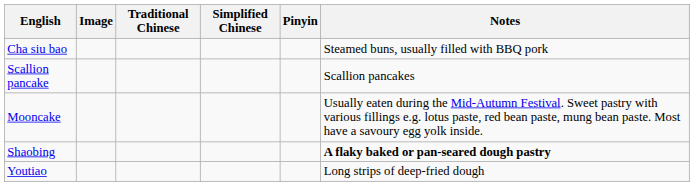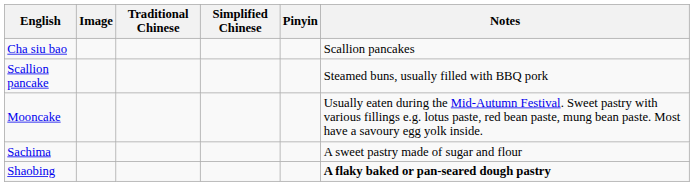 <table class="wikitable">
 <tr>
 <th>English</th>
 <th>Image</th>
 <th>Traditional Chinese</th>
 <th>Simplified Chinese</th>
 <th>Pinyin</th>
 <th>Notes</th>
 </tr>
 <tr>
 <td><a href='#'>Cha siu bao</a></td>
 <td></td>
 <td></td>
 <td></td>
 <td></td>
-<td>Steamed buns, usually filled with BBQ pork</td>
+<td>Scallion pancakes</td>
 </tr>
 <tr>
 <td><a href='#'>Scallion pancake</a></td>
 <td></td>
 <td></td>
 <td></td>
 <td></td>
-<td>Scallion pancakes</td>
+<td>Steamed buns, usually filled with BBQ pork</td>
 </tr>
 <tr>
 <td><a href='#'>Mooncake</a></td>
 <td></td>
 <td></td>
 <td></td>
 <td></td>
 <td>Usually eaten during the <a href='#'>Mid-Autumn Festival</a>. Sweet pastry with various fillings e.g. lotus paste, red bean paste, mung bean paste. Most have a savoury egg yolk inside.</td>
 </tr>
 <tr>
+<td><a href='#'>Sachima</a></td>
+<td></td>
+<td></td>
+<td></td>
+<td></td>
+<td>A sweet pastry made of sugar and flour</td>
+</tr>
+<tr>
 <td><a href='#'>Shaobing</a></td>
 <td></td>
 <td></td>
 <td></td>
 <td></td>
 <td><strong>A flaky baked or pan-seared dough pastry</strong></td>
 </tr>
-<tr>
-<td><a href='#'>Youtiao</a></td>
-<td></td>
-<td></td>
-<td></td>
-<td></td>
-<td>Long strips of deep-fried dough</td>
-</tr>
 </table>
